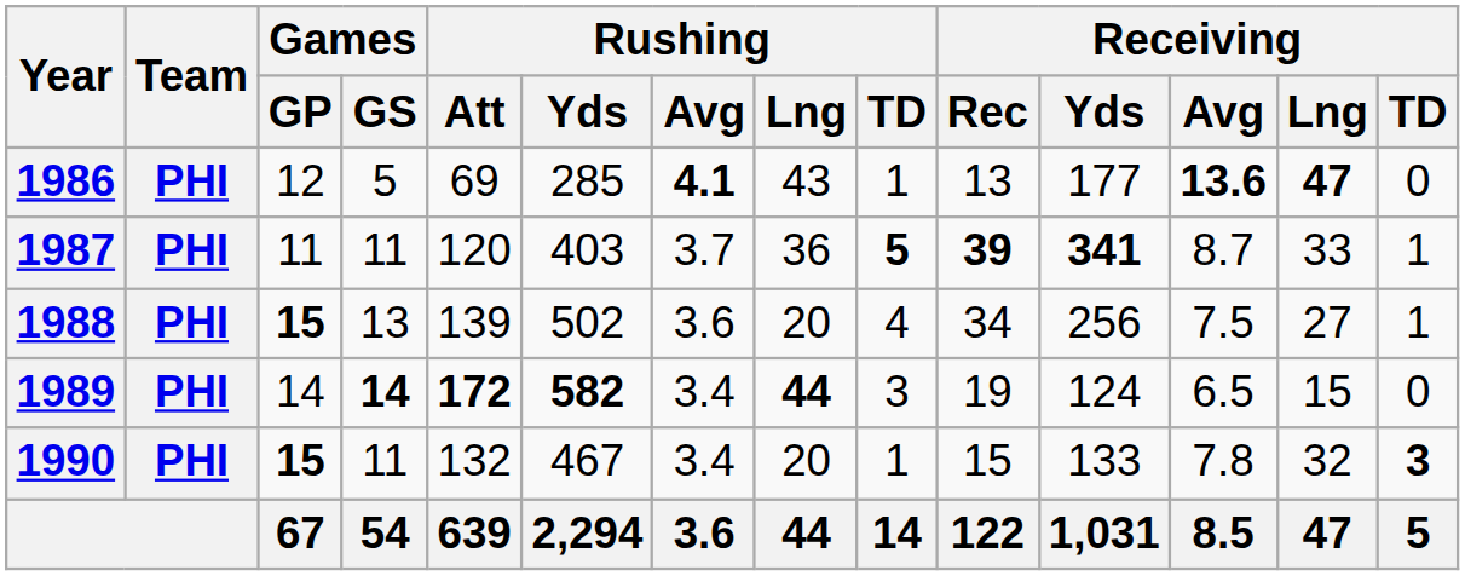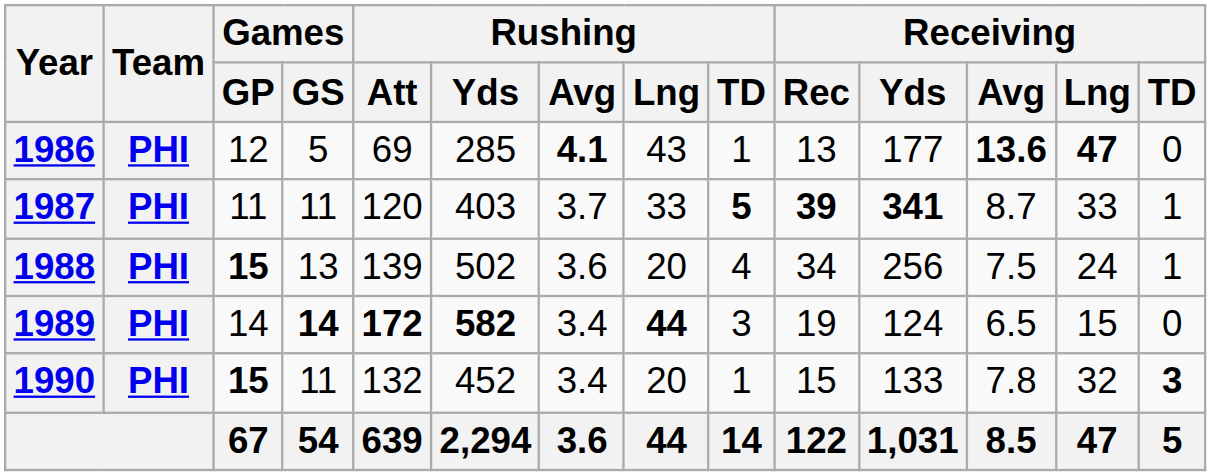 <table class="wikitable" style="text-align:center;">
 <tr>
 <th rowspan="2">Year</th>
 <th rowspan="2">Team</th>
 <th colspan="2">Games</th>
 <th colspan="5">Rushing</th>
 <th colspan="5">Receiving</th>
 </tr>
 <tr>
 <th>GP</th>
 <th>GS</th>
 <th>Att</th>
 <th>Yds</th>
 <th>Avg</th>
 <th>Lng</th>
 <th>TD</th>
 <th>Rec</th>
 <th>Yds</th>
 <th>Avg</th>
 <th>Lng</th>
 <th>TD</th>
 </tr>
 <tr>
 <th><a href='#'>1986</a></th>
 <th><a href='#'>PHI</a></th>
 <td>12</td>
 <td>5</td>
 <td>69</td>
 <td>285</td>
 <td><strong>4.1</strong></td>
 <td>43</td>
 <td>1</td>
 <td>13</td>
 <td>177</td>
 <td><strong>13.6</strong></td>
 <td><strong>47</strong></td>
 <td>0</td>
 </tr>
 <tr>
 <th><a href='#'>1987</a></th>
 <th><a href='#'>PHI</a></th>
 <td>11</td>
 <td>11</td>
 <td>120</td>
 <td>403</td>
 <td>3.7</td>
-<td>36</td>
+<td>33</td>
 <td><strong>5</strong></td>
 <td><strong>39</strong></td>
 <td><strong>341</strong></td>
 <td>8.7</td>
 <td>33</td>
 <td>1</td>
 </tr>
 <tr>
 <th><a href='#'>1988</a></th>
 <th><a href='#'>PHI</a></th>
 <td><strong>15</strong></td>
 <td>13</td>
 <td>139</td>
 <td>502</td>
 <td>3.6</td>
 <td>20</td>
 <td>4</td>
 <td>34</td>
 <td>256</td>
 <td>7.5</td>
-<td>27</td>
+<td>24</td>
 <td>1</td>
 </tr>
 <tr>
 <th><a href='#'>1989</a></th>
 <th><a href='#'>PHI</a></th>
 <td>14</td>
 <td><strong>14</strong></td>
 <td><strong>172</strong></td>
 <td><strong>582</strong></td>
 <td>3.4</td>
 <td><strong>44</strong></td>
 <td>3</td>
 <td>19</td>
 <td>124</td>
 <td>6.5</td>
 <td>15</td>
 <td>0</td>
 </tr>
 <tr>
 <th><a href='#'>1990</a></th>
 <th><a href='#'>PHI</a></th>
 <td><strong>15</strong></td>
 <td>11</td>
 <td>132</td>
-<td>467</td>
+<td>452</td>
 <td>3.4</td>
 <td>20</td>
 <td>1</td>
 <td>15</td>
 <td>133</td>
 <td>7.8</td>
 <td>32</td>
 <td><strong>3</strong></td>
 </tr>
 <tr>
 <th colspan="2"></th>
 <th>67</th>
 <th>54</th>
 <th>639</th>
 <th>2,294</th>
 <th>3.6</th>
 <th>44</th>
 <th>14</th>
 <th>122</th>
 <th>1,031</th>
 <th>8.5</th>
 <th>47</th>
 <th>5</th>
 </tr>
 </table>
